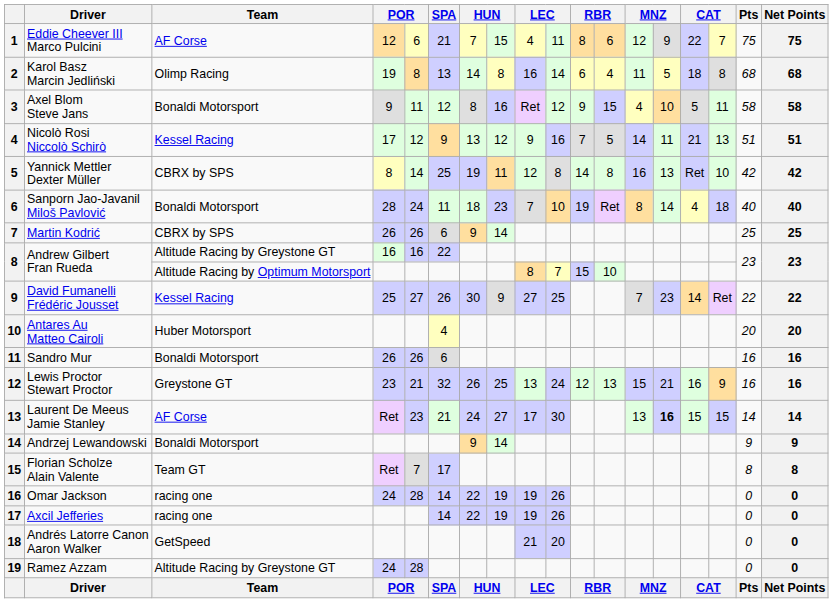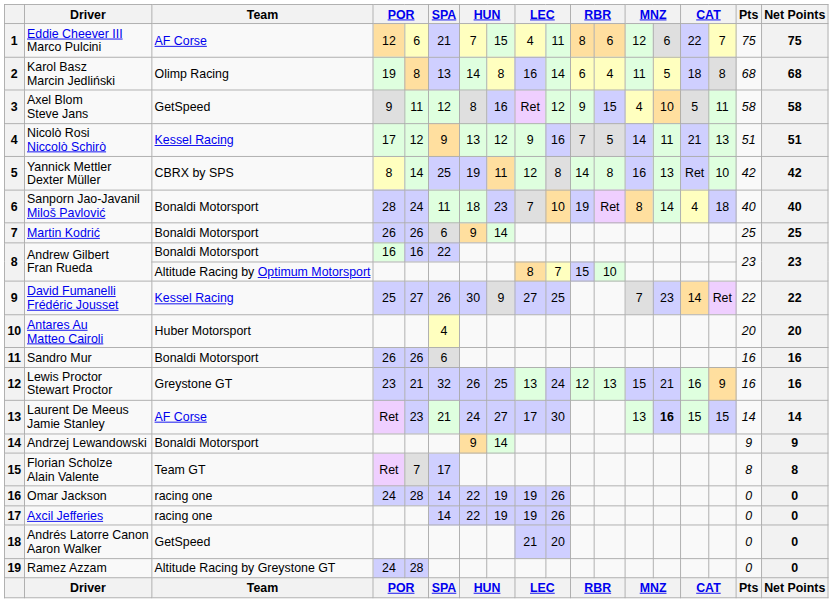 <table class="wikitable" style="font-size:85%; text-align:center">
 <tr>
 <th valign="middle"></th>
 <th valign="middle">Driver</th>
 <th>Team</th>
 <th colspan="2" style="width: 4em;"><a href='#'>POR</a><br></th>
 <th colspan="1" style="width: 2em;"><a href='#'>SPA</a><br></th>
 <th colspan="2" style="width: 4em;"><a href='#'>HUN</a><br></th>
 <th colspan="2" style="width: 4em;"><a href='#'>LEC</a><br></th>
 <th colspan="2" style="width: 4em;"><a href='#'>RBR</a><br></th>
 <th colspan="2" style="width: 4em;"><a href='#'>MNZ</a><br></th>
 <th colspan="2" style="width: 4em;"><a href='#'>CAT</a><br></th>
 <th valign="middle">Pts</th>
 <th valign="middle">Net Points</th>
 </tr>
 <tr>
 <th>1</th>
 <td align="left"> <a href='#'>Eddie Cheever III</a><br> Marco Pulcini</td>
 <td align="left"> <a href='#'>AF Corse</a></td>
 <td style="background:#ffdf9f;">12</td>
 <td style="background:#ffffbf;">6</td>
 <td style="background:#cfcfff;">21</td>
 <td style="background:#ffffbf;">7</td>
 <td style="background:#dfffdf;">15</td>
 <td style="background:#ffffbf;">4</td>
 <td style="background:#dfffdf;">11</td>
 <td style="background:#ffdf9f;">8</td>
 <td style="background:#ffdf9f;">6</td>
 <td style="background:#dfffdf;">12</td>
-<td style="background:#dfdfdf;">9</td>
+<td style="background:#dfdfdf;">6</td>
 <td style="background:#cfcfff;">22</td>
 <td style="background:#ffffbf;">7</td>
 <td><em>75</em></td>
 <th>75</th>
 </tr>
 <tr>
 <th>2</th>
 <td align="left"> Karol Basz<br> Marcin Jedliński</td>
 <td align="left"> Olimp Racing</td>
 <td style="background:#dfffdf;">19</td>
 <td style="background:#ffdf9f;">8</td>
 <td style="background:#cfcfff;">13</td>
 <td style="background:#dfffdf;">14</td>
 <td style="background:#ffffbf;">8</td>
 <td style="background:#cfcfff;">16</td>
 <td style="background:#dfffdf;">14</td>
 <td style="background:#ffffbf;">6</td>
 <td style="background:#ffffbf;">4</td>
 <td style="background:#dfffdf;">11</td>
 <td style="background:#ffffbf;">5</td>
 <td style="background:#cfcfff;">18</td>
 <td style="background:#dfdfdf;">8</td>
 <td><em>68</em></td>
 <th>68</th>
 </tr>
 <tr>
 <th>3</th>
 <td align="left"> Axel Blom<br> Steve Jans</td>
-<td align="left"> Bonaldi Motorsport</td>
+<td align="left"> GetSpeed</td>
 <td style="background:#dfdfdf;">9</td>
 <td style="background:#dfffdf;">11</td>
 <td style="background:#dfffdf;">12</td>
 <td style="background:#dfdfdf;">8</td>
 <td style="background:#cfcfff;">16</td>
 <td style="background:#efcfff;">Ret</td>
 <td style="background:#dfffdf;">12</td>
 <td style="background:#dfffdf;">9</td>
 <td style="background:#cfcfff;">15</td>
 <td style="background:#ffffbf;">4</td>
 <td style="background:#ffdf9f;">10</td>
 <td style="background:#dfdfdf;">5</td>
 <td style="background:#dfffdf;">11</td>
 <td><em>58</em></td>
 <th>58</th>
 </tr>
 <tr>
 <th>4</th>
 <td align="left"> Nicolò Rosi<br> <a href='#'>Niccolò Schirò</a></td>
 <td align="left"> <a href='#'>Kessel Racing</a></td>
 <td style="background:#dfffdf;">17</td>
 <td style="background:#dfffdf;">12</td>
 <td style="background:#ffdf9f;">9</td>
 <td style="background:#dfffdf;">13</td>
 <td style="background:#dfffdf;">12</td>
 <td style="background:#dfffdf;">9</td>
 <td style="background:#cfcfff;">16</td>
 <td style="background:#dfdfdf;">7</td>
 <td style="background:#dfdfdf;">5</td>
 <td style="background:#cfcfff;">14</td>
 <td style="background:#dfffdf;">11</td>
 <td style="background:#cfcfff;">21</td>
 <td style="background:#dfffdf;">13</td>
 <td><em>51</em></td>
 <th>51</th>
 </tr>
 <tr>
 <th>5</th>
 <td align="left"> Yannick Mettler<br> Dexter Müller</td>
 <td align="left"> CBRX by SPS</td>
 <td style="background:#ffffbf;">8</td>
 <td style="background:#dfffdf;">14</td>
 <td style="background:#cfcfff;">25</td>
 <td style="background:#cfcfff;">19</td>
 <td style="background:#ffdf9f;">11</td>
 <td style="background:#dfffdf;">12</td>
 <td style="background:#dfdfdf;">8</td>
 <td style="background:#dfffdf;">14</td>
 <td style="background:#dfffdf;">8</td>
 <td style="background:#cfcfff;">16</td>
 <td style="background:#dfffdf;">13</td>
 <td style="background:#cfcfff;">Ret</td>
 <td style="background:#dfffdf;">10</td>
 <td><em>42</em></td>
 <th>42</th>
 </tr>
 <tr>
 <th>6</th>
 <td align="left"> Sanporn Jao-Javanil<br> <a href='#'>Miloš Pavlović</a></td>
 <td align="left"> Bonaldi Motorsport</td>
 <td style="background:#cfcfff;">28</td>
 <td style="background:#cfcfff;">24</td>
 <td style="background:#dfffdf;">11</td>
 <td style="background:#dfffdf;">18</td>
 <td style="background:#cfcfff;">23</td>
 <td style="background:#dfdfdf;">7</td>
 <td style="background:#ffdf9f;">10</td>
 <td style="background:#cfcfff;">19</td>
 <td style="background:#efcfff;">Ret</td>
 <td style="background:#ffdf9f;">8</td>
 <td style="background:#dfffdf;">14</td>
 <td style="background:#ffffbf;">4</td>
 <td style="background:#cfcfff;">18</td>
 <td><em>40</em></td>
 <th>40</th>
 </tr>
 <tr>
 <th>7</th>
 <td align="left"> <a href='#'>Martin Kodrić</a></td>
-<td align="left"> CBRX by SPS</td>
+<td align="left"> Bonaldi Motorsport</td>
 <td style="background:#cfcfff;">26</td>
 <td style="background:#cfcfff;">26</td>
 <td style="background:#dfdfdf;">6</td>
 <td style="background:#ffdf9f;">9</td>
 <td style="background:#dfffdf;">14</td>
 <td></td>
 <td></td>
 <td></td>
 <td></td>
 <td></td>
 <td></td>
 <td></td>
 <td></td>
 <td><em>25</em></td>
 <th>25</th>
 </tr>
 <tr>
 <th rowspan=2>8</th>
 <td rowspan=2 align="left"> Andrew Gilbert<br> Fran Rueda</td>
-<td align="left"> Altitude Racing by Greystone GT</td>
+<td align="left"> Bonaldi Motorsport</td>
 <td style="background:#dfffdf;">16</td>
 <td style="background:#cfcfff;">16</td>
 <td style="background:#cfcfff;">22</td>
 <td></td>
 <td></td>
 <td></td>
 <td></td>
 <td></td>
 <td></td>
 <td></td>
 <td></td>
 <td></td>
 <td></td>
 <td rowspan=2><em>23</em></td>
 <th rowspan=2>23</th>
 </tr>
 <tr>
 <td align="left"> Altitude Racing by <a href='#'>Optimum Motorsport</a></td>
 <td></td>
 <td></td>
 <td></td>
 <td></td>
 <td></td>
 <td style="background:#ffdf9f;">8</td>
 <td style="background:#ffffbf;">7</td>
 <td style="background:#cfcfff;">15</td>
 <td style="background:#dfffdf;">10</td>
 <td></td>
 <td></td>
 <td></td>
 <td></td>
 </tr>
 <tr>
 <th>9</th>
 <td align="left"> <a href='#'>David Fumanelli</a><br> <a href='#'>Frédéric Jousset</a></td>
 <td align="left"> <a href='#'>Kessel Racing</a></td>
 <td style="background:#cfcfff;">25</td>
 <td style="background:#cfcfff;">27</td>
 <td style="background:#cfcfff;">26</td>
 <td style="background:#cfcfff;">30</td>
 <td style="background:#dfdfdf;">9</td>
 <td style="background:#cfcfff;">27</td>
 <td style="background:#cfcfff;">25</td>
 <td></td>
 <td></td>
 <td style="background:#dfdfdf;">7</td>
 <td style="background:#cfcfff;">23</td>
 <td style="background:#ffdf9f;">14</td>
 <td style="background:#efcfff;">Ret</td>
 <td><em>22</em></td>
 <th>22</th>
 </tr>
 <tr>
 <th>10</th>
 <td align="left"> <a href='#'>Antares Au</a><br> <a href='#'>Matteo Cairoli</a></td>
 <td align="left"> Huber Motorsport</td>
 <td></td>
 <td></td>
 <td style="background:#ffffbf;">4</td>
 <td></td>
 <td></td>
 <td></td>
 <td></td>
 <td></td>
 <td></td>
 <td></td>
 <td></td>
 <td></td>
 <td></td>
 <td><em>20</em></td>
 <th>20</th>
 </tr>
 <tr>
 <th>11</th>
 <td align="left"> Sandro Mur</td>
 <td align="left"> Bonaldi Motorsport</td>
 <td style="background:#cfcfff;">26</td>
 <td style="background:#cfcfff;">26</td>
 <td style="background:#dfdfdf;">6</td>
 <td></td>
 <td></td>
 <td></td>
 <td></td>
 <td></td>
 <td></td>
 <td></td>
 <td></td>
 <td></td>
 <td></td>
 <td><em>16</em></td>
 <th>16</th>
 </tr>
 <tr>
 <th>12</th>
 <td align="left"> Lewis Proctor<br> Stewart Proctor</td>
 <td align="left"> Greystone GT</td>
 <td style="background:#cfcfff;">23</td>
 <td style="background:#cfcfff;">21</td>
 <td style="background:#cfcfff;">32</td>
 <td style="background:#cfcfff;">26</td>
 <td style="background:#cfcfff;">25</td>
 <td style="background:#dfffdf;">13</td>
 <td style="background:#cfcfff;">24</td>
 <td style="background:#dfffdf;">12</td>
 <td style="background:#dfffdf;">13</td>
 <td style="background:#cfcfff;">15</td>
 <td style="background:#cfcfff;">21</td>
 <td style="background:#dfffdf;">16</td>
 <td style="background:#ffdf9f;">9</td>
 <td><em>16</em></td>
 <th>16</th>
 </tr>
 <tr>
 <th>13</th>
 <td align="left"> Laurent De Meeus<br> Jamie Stanley</td>
 <td align="left"> <a href='#'>AF Corse</a></td>
 <td style="background:#efcfff;">Ret</td>
 <td style="background:#cfcfff;">23</td>
 <td style="background:#dfffdf;">21</td>
 <td style="background:#cfcfff;">24</td>
 <td style="background:#cfcfff;">27</td>
 <td style="background:#cfcfff;">17</td>
 <td style="background:#cfcfff;">30</td>
 <td></td>
 <td></td>
 <td style="background:#dfffdf;">13</td>
 <td style="background:#cfcfff;"><strong>16</strong></td>
 <td style="background:#dfffdf;">15</td>
 <td style="background:#cfcfff;">15</td>
 <td><em>14</em></td>
 <th>14</th>
 </tr>
 <tr>
 <th>14</th>
 <td align="left"> Andrzej Lewandowski</td>
 <td align="left"> Bonaldi Motorsport</td>
 <td></td>
 <td></td>
 <td></td>
 <td style="background:#ffdf9f;">9</td>
 <td style="background:#dfffdf;">14</td>
 <td></td>
 <td></td>
 <td></td>
 <td></td>
 <td></td>
 <td></td>
 <td></td>
 <td></td>
 <td><em>9</em></td>
 <th>9</th>
 </tr>
 <tr>
 <th>15</th>
 <td align="left"> Florian Scholze<br> Alain Valente</td>
 <td align="left"> Team GT</td>
 <td style="background:#efcfff;">Ret</td>
 <td style="background:#dfdfdf;">7</td>
 <td style="background:#cfcfff;">17</td>
 <td></td>
 <td></td>
 <td></td>
 <td></td>
 <td></td>
 <td></td>
 <td></td>
 <td></td>
 <td></td>
 <td></td>
 <td><em>8</em></td>
 <th>8</th>
 </tr>
 <tr>
 <th>16</th>
 <td align="left"> Omar Jackson</td>
 <td align="left"> racing one</td>
 <td style="background:#cfcfff;">24</td>
 <td style="background:#cfcfff;">28</td>
 <td style="background:#cfcfff;">14</td>
 <td style="background:#cfcfff;">22</td>
 <td style="background:#cfcfff;">19</td>
 <td style="background:#cfcfff;">19</td>
 <td style="background:#cfcfff;">26</td>
 <td></td>
 <td></td>
 <td></td>
 <td></td>
 <td></td>
 <td></td>
 <td><em>0</em></td>
 <th>0</th>
 </tr>
 <tr>
 <th>17</th>
 <td align="left"> <a href='#'>Axcil Jefferies</a></td>
 <td align="left"> racing one</td>
 <td></td>
 <td></td>
 <td style="background:#cfcfff;">14</td>
 <td style="background:#cfcfff;">22</td>
 <td style="background:#cfcfff;">19</td>
 <td style="background:#cfcfff;">19</td>
 <td style="background:#cfcfff;">26</td>
 <td></td>
 <td></td>
 <td></td>
 <td></td>
 <td></td>
 <td></td>
 <td><em>0</em></td>
 <th>0</th>
 </tr>
 <tr>
 <th>18</th>
 <td align="left"> Andrés Latorre Canon<br> Aaron Walker</td>
 <td align="left"> GetSpeed</td>
 <td></td>
 <td></td>
 <td></td>
 <td></td>
 <td></td>
 <td style="background:#cfcfff;">21</td>
 <td style="background:#cfcfff;">20</td>
 <td></td>
 <td></td>
 <td></td>
 <td></td>
 <td></td>
 <td></td>
 <td><em>0</em></td>
 <th>0</th>
 </tr>
 <tr>
 <th>19</th>
 <td align="left"> Ramez Azzam</td>
 <td align="left"> Altitude Racing by Greystone GT</td>
 <td style="background:#cfcfff;">24</td>
 <td style="background:#cfcfff;">28</td>
 <td></td>
 <td></td>
 <td></td>
 <td></td>
 <td></td>
 <td></td>
 <td></td>
 <td></td>
 <td></td>
 <td></td>
 <td></td>
 <td><em>0</em></td>
 <th>0</th>
 </tr>
 <tr>
 <th valign="middle"></th>
 <th valign="middle">Driver</th>
 <th>Team</th>
 <th colspan="2" style="width: 4em;"><a href='#'>POR</a><br></th>
 <th colspan="1" style="width: 2em;"><a href='#'>SPA</a><br></th>
 <th colspan="2" style="width: 4em;"><a href='#'>HUN</a><br></th>
 <th colspan="2" style="width: 4em;"><a href='#'>LEC</a><br></th>
 <th colspan="2" style="width: 4em;"><a href='#'>RBR</a><br></th>
 <th colspan="2" style="width: 4em;"><a href='#'>MNZ</a><br></th>
 <th colspan="2" style="width: 4em;"><a href='#'>CAT</a><br></th>
 <th valign="middle">Pts</th>
 <th valign="middle">Net Points</th>
 </tr>
 </table>
